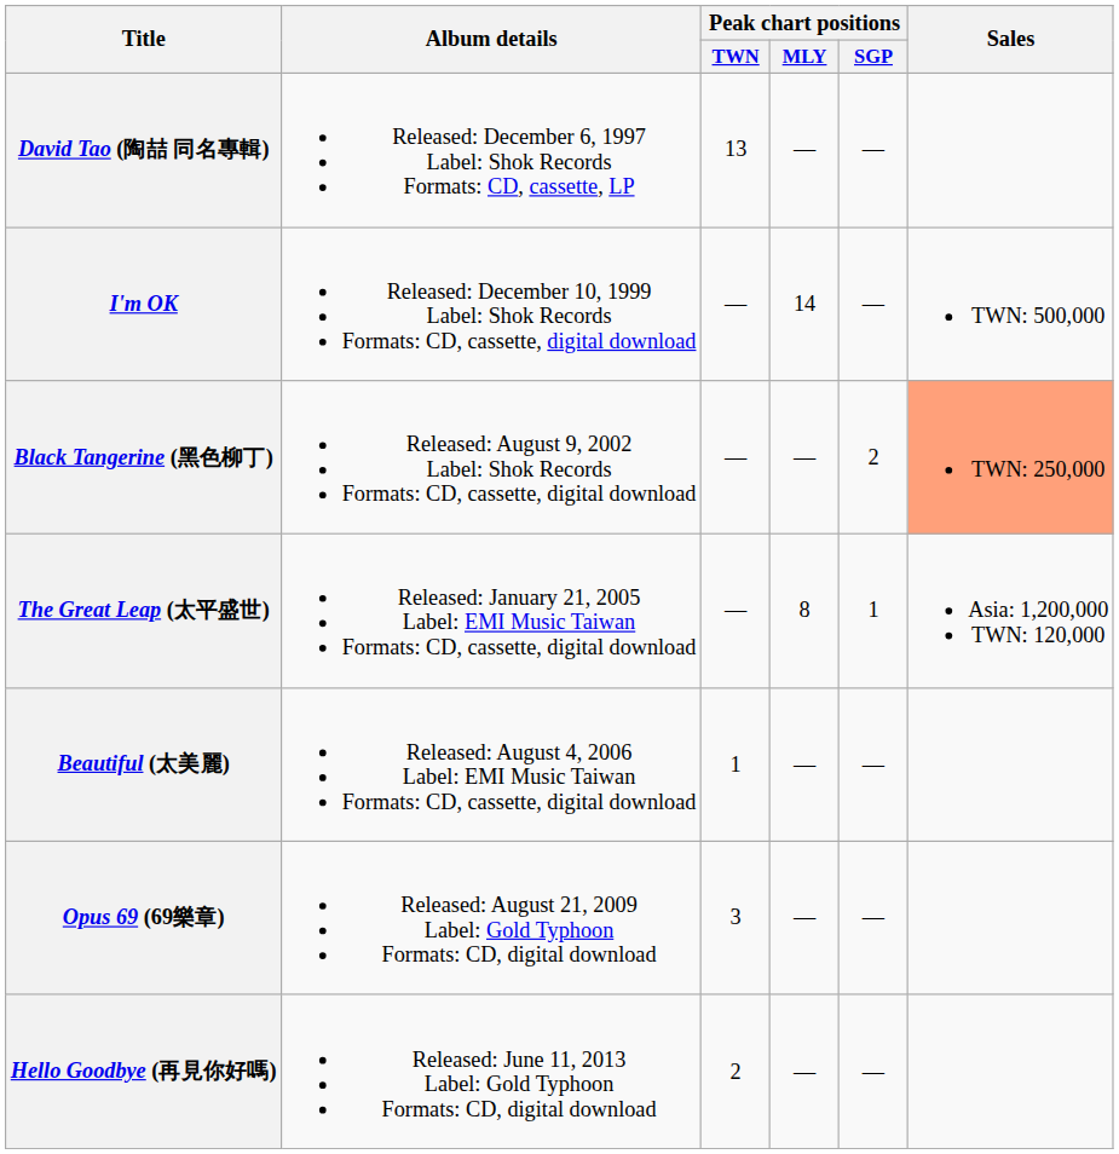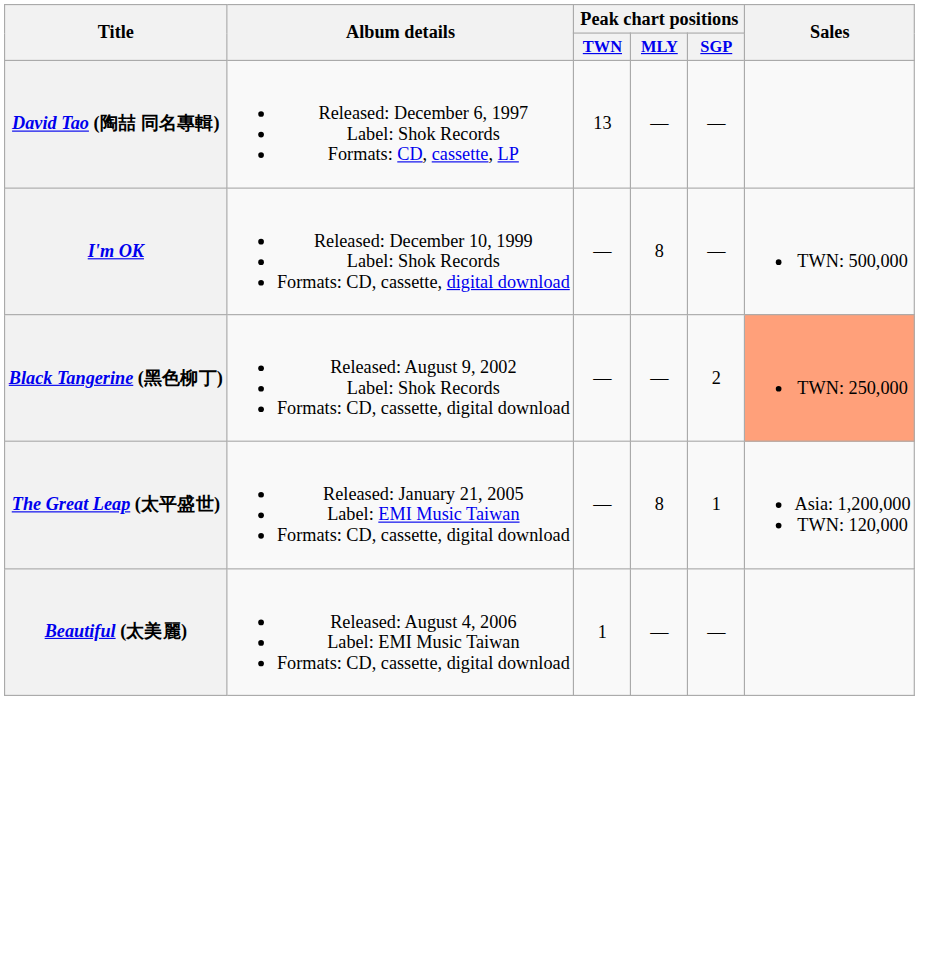 <table class="wikitable plainrowheaders" style="text-align:center;">
 <tr>
 <th rowspan="2">Title</th>
 <th rowspan="2">Album details</th>
 <th colspan="3">Peak chart positions</th>
 <th rowspan="2">Sales</th>
 </tr>
 <tr>
 <th scope="col" style="width:3em;font-size:90%;"><a href='#'>TWN</a><br></th>
 <th scope="col" style="width:3em;font-size:90%;"><a href='#'>MLY</a><br></th>
 <th scope="col" style="width:3em;font-size:90%;"><a href='#'>SGP</a><br></th>
 </tr>
 <tr>
 <th scope="row"><em><a href='#'>David Tao</a></em> (陶喆 同名專輯)</th>
 <td><br><ul><li>Released: December 6, 1997</li><li>Label: Shok Records</li><li>Formats: <a href='#'>CD</a>, <a href='#'>cassette</a>, <a href='#'>LP</a></li></ul></td>
 <td>13</td>
 <td>—</td>
 <td>—</td>
 <td></td>
 </tr>
 <tr>
 <th scope="row"><em><a href='#'>I'm OK</a></em></th>
 <td><br><ul><li>Released: December 10, 1999</li><li>Label: Shok Records</li><li>Formats: CD, cassette, <a href='#'>digital download</a></li></ul></td>
 <td>—</td>
-<td>14</td>
+<td>8</td>
 <td>—</td>
 <td><br><ul><li>TWN: 500,000</li></ul></td>
 </tr>
 <tr>
 <th scope="row"><em><a href='#'>Black Tangerine</a></em> (黑色柳丁)</th>
 <td><br><ul><li>Released: August 9, 2002</li><li>Label: Shok Records</li><li>Formats: CD, cassette, digital download</li></ul></td>
 <td>—</td>
 <td>—</td>
 <td>2</td>
 <td style="background: lightsalmon;"><br><ul><li>TWN: 250,000</li></ul></td>
 </tr>
 <tr>
 <th scope="row"><em><a href='#'>The Great Leap</a></em> (太平盛世)</th>
 <td><br><ul><li>Released: January 21, 2005</li><li>Label: <a href='#'>EMI Music Taiwan</a></li><li>Formats: CD, cassette, digital download</li></ul></td>
 <td>—</td>
 <td>8</td>
 <td>1</td>
 <td><br><ul><li>Asia: 1,200,000</li><li>TWN: 120,000</li></ul></td>
 </tr>
 <tr>
 <th scope="row"><em><a href='#'>Beautiful</a></em> (太美麗)</th>
 <td><br><ul><li>Released: August 4, 2006</li><li>Label: EMI Music Taiwan</li><li>Formats: CD, cassette, digital download</li></ul></td>
 <td>1</td>
 <td>—</td>
 <td>—</td>
 <td></td>
 </tr>
-<tr>
-<th scope="row"><em><a href='#'>Opus 69</a></em> (69樂章)</th>
-<td><br><ul><li>Released: August 21, 2009</li><li>Label: <a href='#'>Gold Typhoon</a></li><li>Formats: CD, digital download</li></ul></td>
-<td>3</td>
-<td>—</td>
-<td>—</td>
-<td></td>
-</tr>
-<tr>
-<th scope="row"><em><a href='#'>Hello Goodbye</a></em> (再見你好嗎)</th>
-<td><br><ul><li>Released: June 11, 2013</li><li>Label: Gold Typhoon</li><li>Formats: CD, digital download</li></ul></td>
-<td>2</td>
-<td>—</td>
-<td>—</td>
-<td></td>
-</tr>
 </table>
